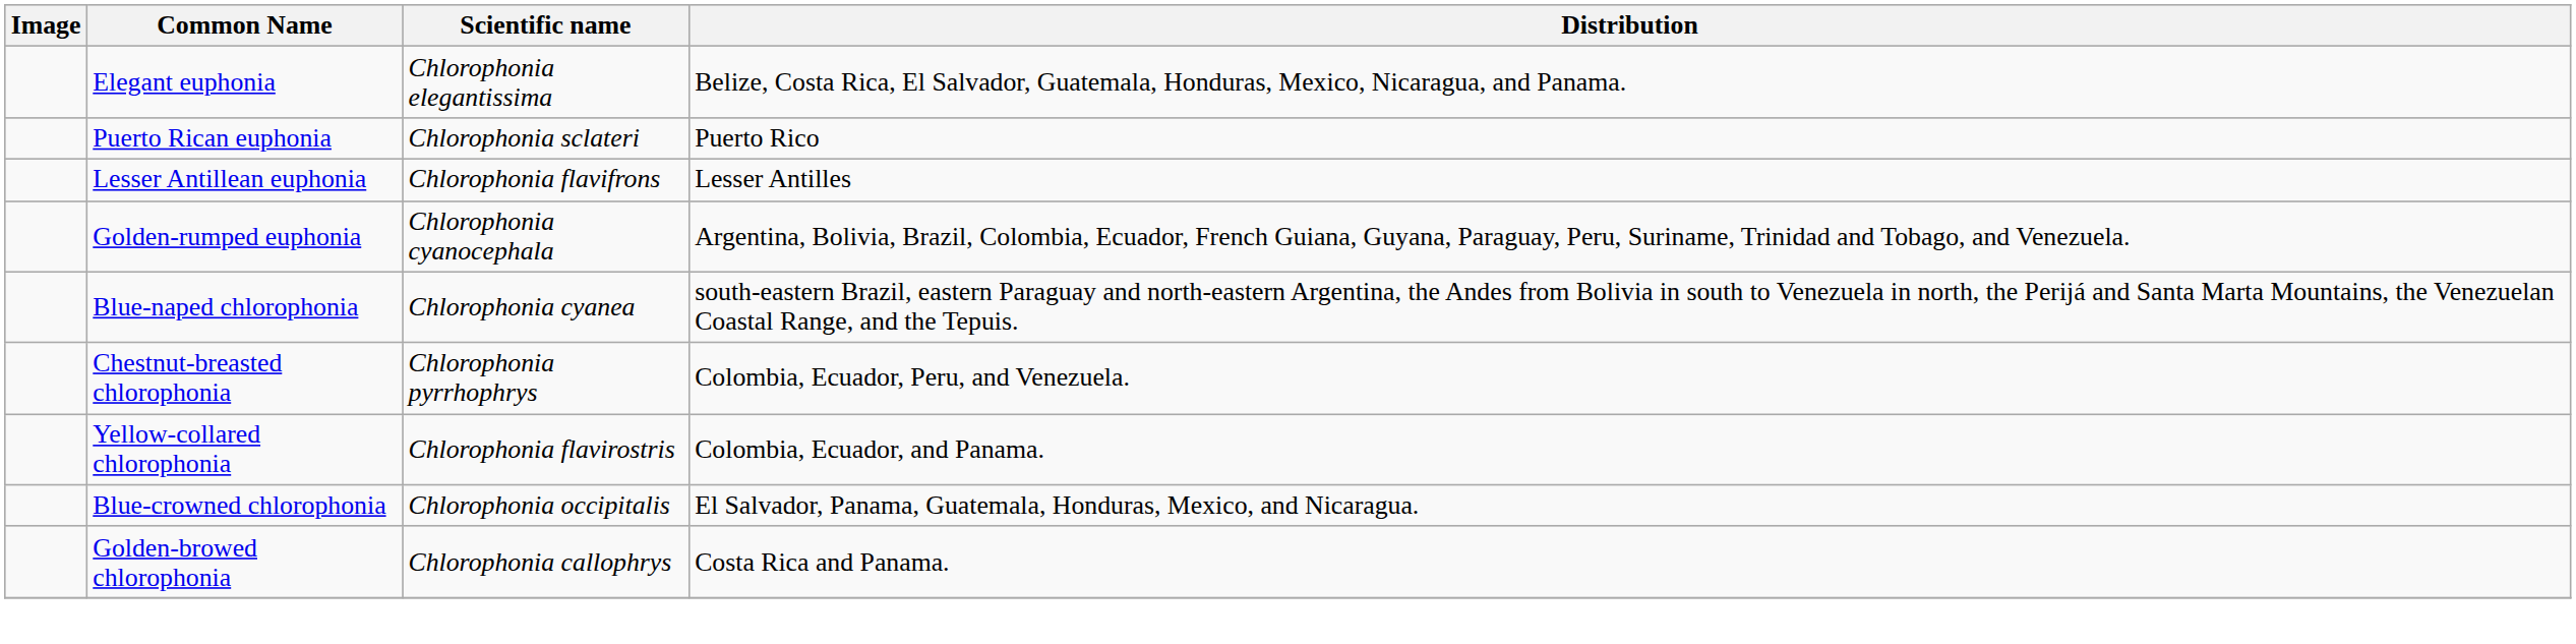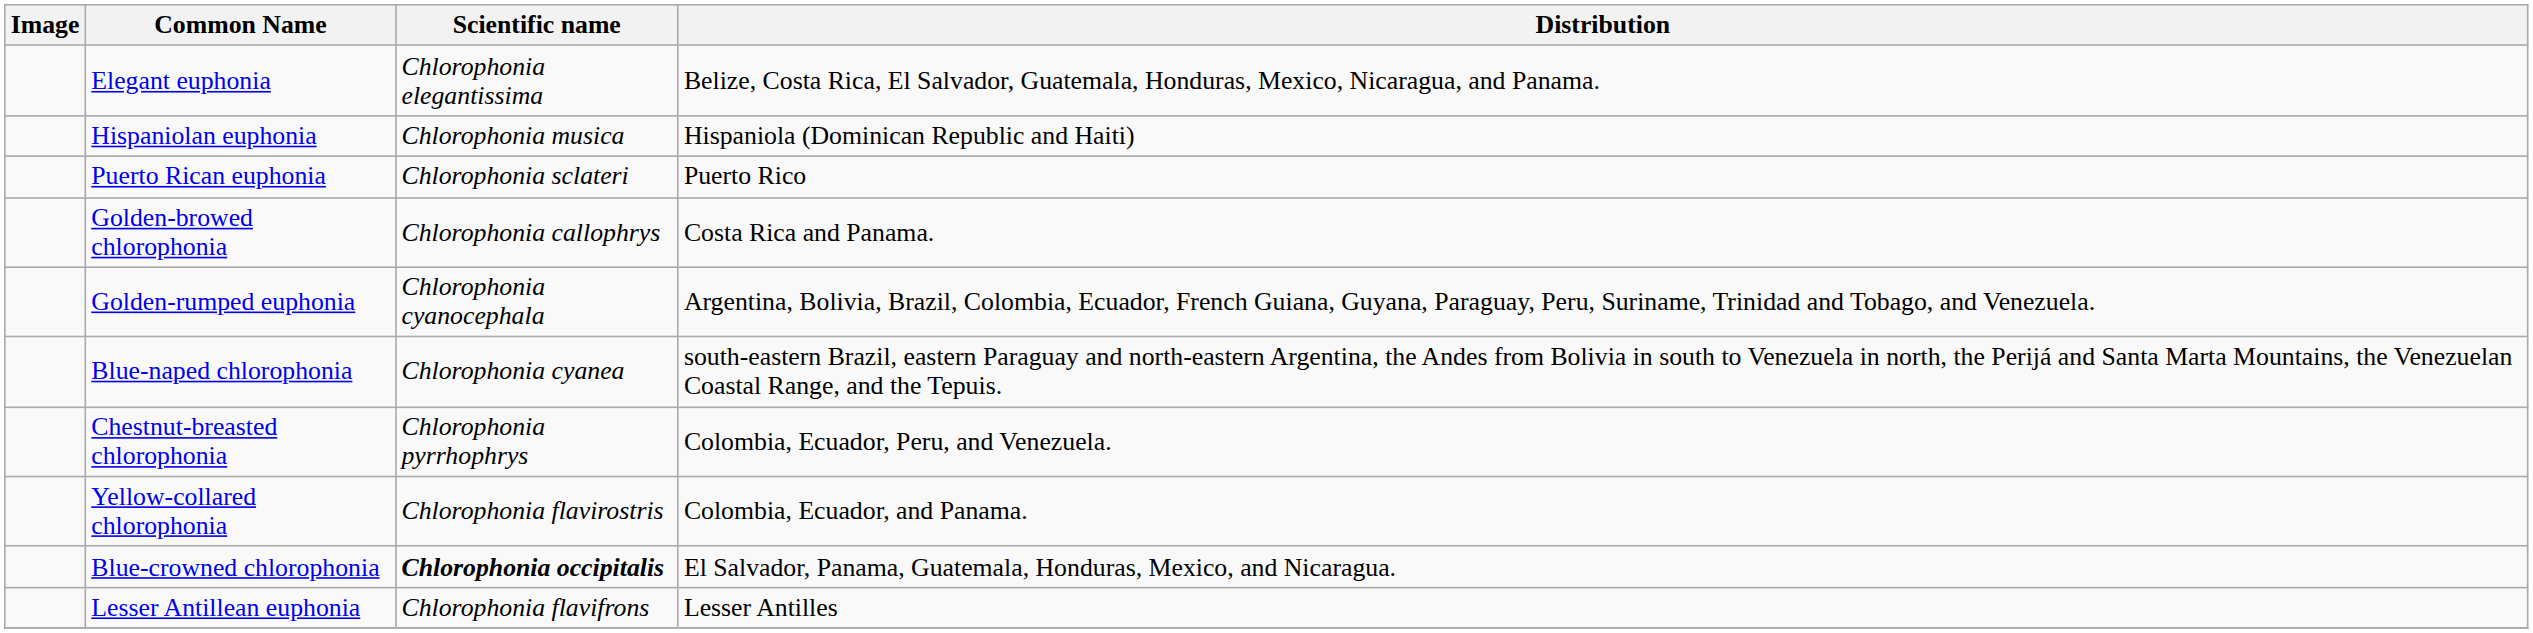 <table class="wikitable">
 <tr>
 <th>Image</th>
 <th>Common Name</th>
 <th>Scientific name</th>
 <th>Distribution</th>
 </tr>
 <tr>
 <td></td>
 <td><a href='#'>Elegant euphonia</a></td>
 <td><em>Chlorophonia elegantissima</em></td>
 <td>Belize, Costa Rica, El Salvador, Guatemala, Honduras, Mexico, Nicaragua, and Panama.</td>
 </tr>
 <tr>
 <td></td>
+<td><a href='#'>Hispaniolan euphonia</a></td>
+<td><em>Chlorophonia musica</em></td>
+<td>Hispaniola (Dominican Republic and Haiti)</td>
+</tr>
+<tr>
+<td></td>
 <td><a href='#'>Puerto Rican euphonia</a></td>
 <td><em>Chlorophonia sclateri</em></td>
 <td>Puerto Rico</td>
 </tr>
 <tr>
 <td></td>
-<td><a href='#'>Lesser Antillean euphonia</a></td>
-<td><em>Chlorophonia flavifrons</em></td>
-<td>Lesser Antilles</td>
+<td><a href='#'>Golden-browed chlorophonia</a></td>
+<td><em>Chlorophonia callophrys</em></td>
+<td>Costa Rica and Panama.</td>
 </tr>
 <tr>
 <td></td>
 <td><a href='#'>Golden-rumped euphonia</a></td>
 <td><em>Chlorophonia cyanocephala</em></td>
 <td>Argentina, Bolivia, Brazil, Colombia, Ecuador, French Guiana, Guyana, Paraguay, Peru, Suriname, Trinidad and Tobago, and Venezuela.</td>
 </tr>
 <tr>
 <td></td>
 <td><a href='#'>Blue-naped chlorophonia</a></td>
 <td><em>Chlorophonia cyanea</em></td>
 <td>south-eastern Brazil, eastern Paraguay and north-eastern Argentina, the Andes from Bolivia in south to Venezuela in north, the Perijá and Santa Marta Mountains, the Venezuelan Coastal Range, and the Tepuis.</td>
 </tr>
 <tr>
 <td></td>
 <td><a href='#'>Chestnut-breasted chlorophonia</a></td>
 <td><em>Chlorophonia pyrrhophrys</em></td>
 <td>Colombia, Ecuador, Peru, and Venezuela.</td>
 </tr>
 <tr>
 <td></td>
 <td><a href='#'>Yellow-collared chlorophonia</a></td>
 <td><em>Chlorophonia flavirostris</em></td>
 <td>Colombia, Ecuador, and Panama.</td>
 </tr>
 <tr>
 <td></td>
 <td><a href='#'>Blue-crowned chlorophonia</a></td>
-<td><em>Chlorophonia occipitalis</em></td>
+<td><strong><em>Chlorophonia occipitalis</em></strong></td>
 <td>El Salvador, Panama, Guatemala, Honduras, Mexico, and Nicaragua.</td>
 </tr>
 <tr>
 <td></td>
-<td><a href='#'>Golden-browed chlorophonia</a></td>
-<td><em>Chlorophonia callophrys</em></td>
-<td>Costa Rica and Panama.</td>
+<td><a href='#'>Lesser Antillean euphonia</a></td>
+<td><em>Chlorophonia flavifrons</em></td>
+<td>Lesser Antilles</td>
 </tr>
 <tr>
 </tr>
 </table>
